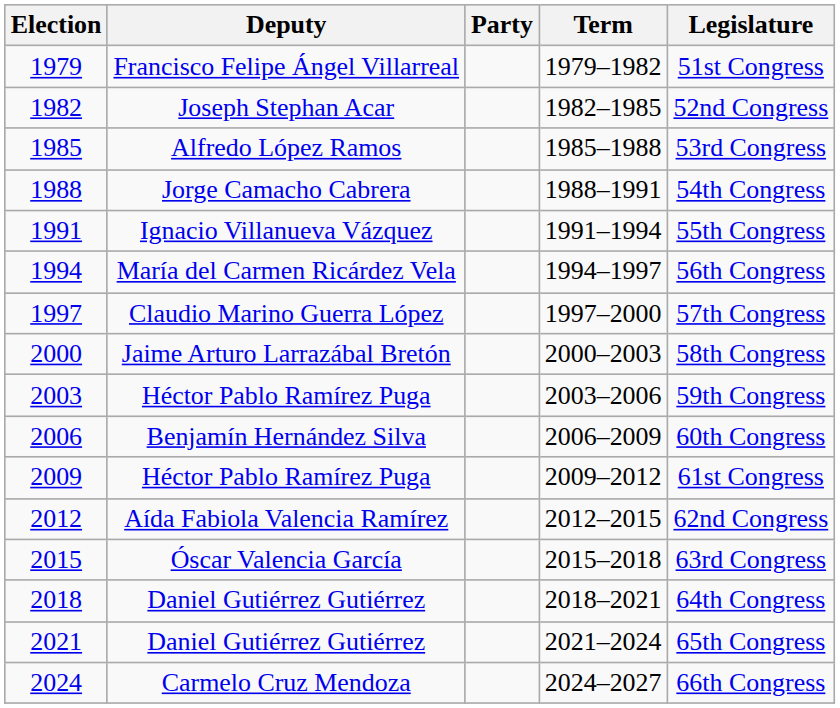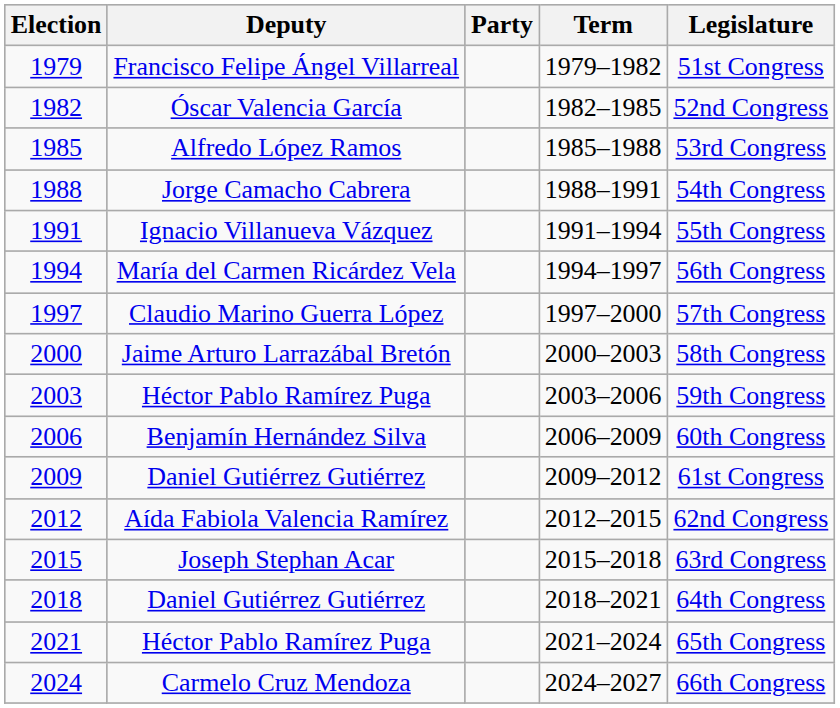 <table class="wikitable sortable" style="text-align: center">
 <tr>
 <th>Election</th>
 <th class="unsortable">Deputy</th>
 <th class="unsortable">Party</th>
 <th class="unsortable">Term</th>
 <th class="unsortable">Legislature</th>
 </tr>
 <tr>
 <td><a href='#'>1979</a></td>
 <td><a href='#'>Francisco Felipe Ángel Villarreal</a></td>
 <td></td>
 <td>1979–1982</td>
 <td><a href='#'>51st Congress</a></td>
 </tr>
 <tr>
 <td><a href='#'>1982</a></td>
-<td><a href='#'>Joseph Stephan Acar</a></td>
+<td><a href='#'>Óscar Valencia García</a></td>
 <td></td>
 <td>1982–1985</td>
 <td><a href='#'>52nd Congress</a></td>
 </tr>
 <tr>
 <td><a href='#'>1985</a></td>
 <td><a href='#'>Alfredo López Ramos</a></td>
 <td></td>
 <td>1985–1988</td>
 <td><a href='#'>53rd Congress</a></td>
 </tr>
 <tr>
 <td><a href='#'>1988</a></td>
 <td><a href='#'>Jorge Camacho Cabrera</a></td>
 <td></td>
 <td>1988–1991</td>
 <td><a href='#'>54th Congress</a></td>
 </tr>
 <tr>
 <td><a href='#'>1991</a></td>
 <td><a href='#'>Ignacio Villanueva Vázquez</a></td>
 <td></td>
 <td>1991–1994</td>
 <td><a href='#'>55th Congress</a></td>
 </tr>
 <tr>
 <td><a href='#'>1994</a></td>
 <td><a href='#'>María del Carmen Ricárdez Vela</a></td>
 <td></td>
 <td>1994–1997</td>
 <td><a href='#'>56th Congress</a></td>
 </tr>
 <tr>
 <td><a href='#'>1997</a></td>
 <td><a href='#'>Claudio Marino Guerra López</a></td>
 <td></td>
 <td>1997–2000</td>
 <td><a href='#'>57th Congress</a></td>
 </tr>
 <tr>
 <td><a href='#'>2000</a></td>
 <td><a href='#'>Jaime Arturo Larrazábal Bretón</a></td>
 <td></td>
 <td>2000–2003</td>
 <td><a href='#'>58th Congress</a></td>
 </tr>
 <tr>
 <td><a href='#'>2003</a></td>
 <td><a href='#'>Héctor Pablo Ramírez Puga</a></td>
 <td></td>
 <td>2003–2006</td>
 <td><a href='#'>59th Congress</a></td>
 </tr>
 <tr>
 <td><a href='#'>2006</a></td>
 <td><a href='#'>Benjamín Hernández Silva</a></td>
 <td></td>
 <td>2006–2009</td>
 <td><a href='#'>60th Congress</a></td>
 </tr>
 <tr>
 <td><a href='#'>2009</a></td>
-<td><a href='#'>Héctor Pablo Ramírez Puga</a></td>
+<td><a href='#'>Daniel Gutiérrez Gutiérrez</a></td>
 <td></td>
 <td>2009–2012</td>
 <td><a href='#'>61st Congress</a></td>
 </tr>
 <tr>
 <td><a href='#'>2012</a></td>
 <td><a href='#'>Aída Fabiola Valencia Ramírez</a></td>
 <td></td>
 <td>2012–2015</td>
 <td><a href='#'>62nd Congress</a></td>
 </tr>
 <tr>
 <td><a href='#'>2015</a></td>
-<td><a href='#'>Óscar Valencia García</a></td>
+<td><a href='#'>Joseph Stephan Acar</a></td>
 <td></td>
 <td>2015–2018</td>
 <td><a href='#'>63rd Congress</a></td>
 </tr>
 <tr>
 <td><a href='#'>2018</a></td>
 <td><a href='#'>Daniel Gutiérrez Gutiérrez</a></td>
 <td></td>
 <td>2018–2021</td>
 <td><a href='#'>64th Congress</a></td>
 </tr>
 <tr>
 <td><a href='#'>2021</a></td>
-<td><a href='#'>Daniel Gutiérrez Gutiérrez</a></td>
+<td><a href='#'>Héctor Pablo Ramírez Puga</a></td>
 <td></td>
 <td>2021–2024</td>
 <td><a href='#'>65th Congress</a></td>
 </tr>
 <tr>
 <td><a href='#'>2024</a></td>
 <td><a href='#'>Carmelo Cruz Mendoza</a></td>
 <td></td>
 <td>2024–2027</td>
 <td><a href='#'>66th Congress</a></td>
 </tr>
 </table>
